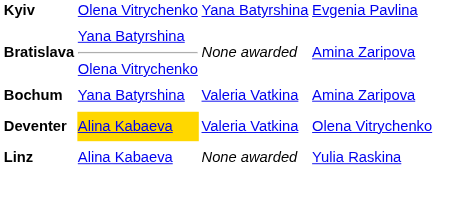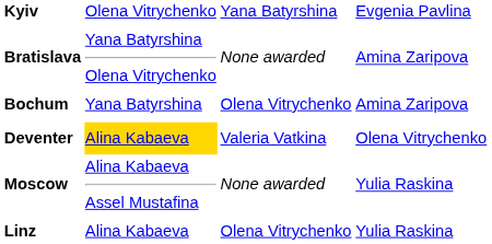 <table>
 <tr>
 <th scope=row style="text-align:left">Kyiv</th>
 <td style="height:30px;"> <a href='#'>Olena Vitrychenko</a></td>
 <td style="height:30px;"> <a href='#'>Yana Batyrshina</a></td>
 <td style="height:30px;"> <a href='#'>Evgenia Pavlina</a></td>
 </tr>
 <tr>
 <th scope=row style="text-align:left">Bratislava</th>
 <td style="height:30px;"> <a href='#'>Yana Batyrshina</a><hr> <a href='#'>Olena Vitrychenko</a></td>
 <td style="height:30px;"><em>None awarded</em></td>
 <td style="height:30px;"> <a href='#'>Amina Zaripova</a></td>
 </tr>
 <tr>
 <th scope=row style="text-align:left">Bochum</th>
 <td style="height:30px;"> <a href='#'>Yana Batyrshina</a></td>
-<td style="height:30px;"> <a href='#'>Valeria Vatkina</a></td>
+<td style="height:30px;"> <a href='#'>Olena Vitrychenko</a></td>
 <td style="height:30px;"> <a href='#'>Amina Zaripova</a></td>
 </tr>
 <tr>
 <th scope=row style="text-align:left">Deventer</th>
 <td style="background: gold; height:30px;"> <a href='#'>Alina Kabaeva</a></td>
 <td style="height:30px;"> <a href='#'>Valeria Vatkina</a></td>
 <td style="height:30px;"> <a href='#'>Olena Vitrychenko</a></td>
 </tr>
 <tr>
+<th scope=row style="text-align:left">Moscow</th>
+<td style="height:30px;"> <a href='#'>Alina Kabaeva</a><hr> <a href='#'>Assel Mustafina</a></td>
+<td style="height:30px;"><em>None awarded</em></td>
+<td style="height:30px;"> <a href='#'>Yulia Raskina</a></td>
+</tr>
+<tr>
 <th scope=row style="text-align:left">Linz</th>
 <td style="height:30px;"> <a href='#'>Alina Kabaeva</a></td>
-<td style="height:30px;"><em>None awarded</em></td>
+<td style="height:30px;"> <a href='#'>Olena Vitrychenko</a></td>
 <td style="height:30px;"> <a href='#'>Yulia Raskina</a></td>
 </tr>
 <tr>
 </tr>
 </table>
